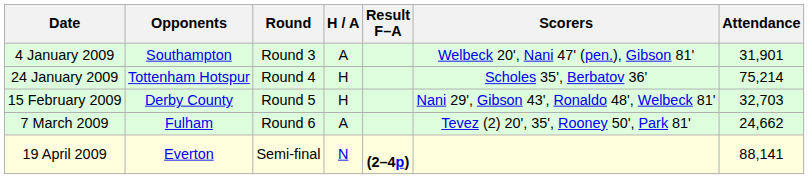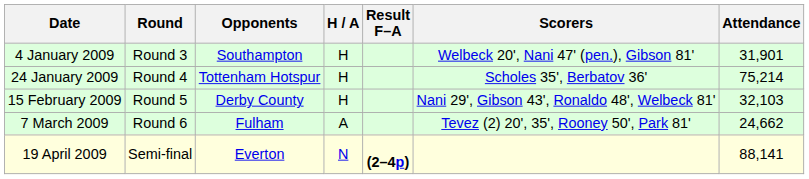 <table class="wikitable" style="text-align:center">
 <tr>
 <th>Date</th>
+<th>Round</th>
 <th>Opponents</th>
-<th>Round</th>
 <th>H / A</th>
 <th>Result<br>F–A</th>
 <th>Scorers</th>
 <th>Attendance</th>
 </tr>
 <tr bgcolor="#ddffdd">
 <td>4 January 2009</td>
+<td>Round 3</td>
 <td><a href='#'>Southampton</a></td>
-<td>Round 3</td>
-<td>A</td>
+<td>H</td>
 <td></td>
 <td><a href='#'>Welbeck</a> 20', <a href='#'>Nani</a> 47' (<a href='#'>pen.</a>), <a href='#'>Gibson</a> 81'</td>
 <td>31,901</td>
 </tr>
 <tr bgcolor="#ddffdd">
 <td>24 January 2009</td>
+<td>Round 4</td>
 <td><a href='#'>Tottenham Hotspur</a></td>
-<td>Round 4</td>
 <td>H</td>
 <td></td>
 <td><a href='#'>Scholes</a> 35', <a href='#'>Berbatov</a> 36'</td>
 <td>75,214</td>
 </tr>
 <tr bgcolor="#ddffdd">
 <td>15 February 2009</td>
+<td>Round 5</td>
 <td><a href='#'>Derby County</a></td>
-<td>Round 5</td>
 <td>H</td>
 <td></td>
 <td><a href='#'>Nani</a> 29', <a href='#'>Gibson</a> 43', <a href='#'>Ronaldo</a> 48', <a href='#'>Welbeck</a> 81'</td>
-<td>32,703</td>
+<td>32,103</td>
 </tr>
 <tr bgcolor="#ddffdd">
 <td>7 March 2009</td>
+<td>Round 6</td>
 <td><a href='#'>Fulham</a></td>
-<td>Round 6</td>
 <td>A</td>
 <td></td>
 <td><a href='#'>Tevez</a> (2) 20', 35', <a href='#'>Rooney</a> 50', <a href='#'>Park</a> 81'</td>
 <td>24,662</td>
 </tr>
 <tr bgcolor="#ffffdd">
 <td>19 April 2009</td>
+<td>Semi-final</td>
 <td><a href='#'>Everton</a></td>
-<td>Semi-final</td>
 <td><a href='#'>N</a></td>
 <td><strong> <br>(2–4<a href='#'>p</a>)</strong></td>
 <td></td>
 <td>88,141</td>
 </tr>
 </table>
